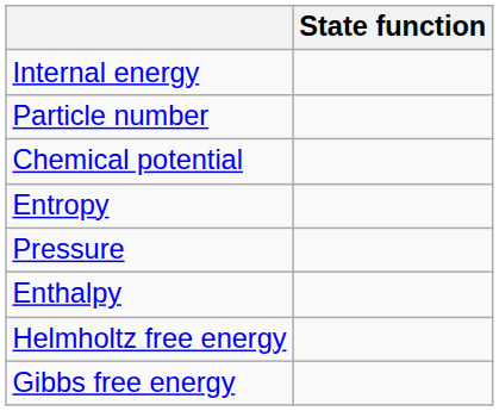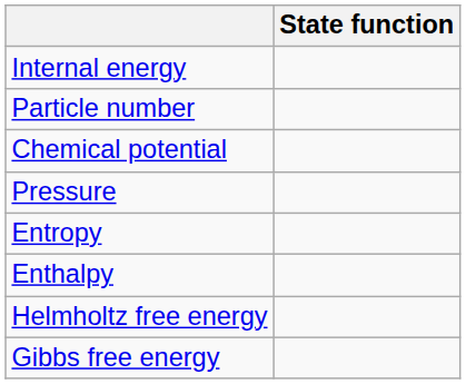 <table border="1" class="wikitable" style="margin-left:1.5em;">
 <tr>
 <th></th>
 <th>State function </th>
 </tr>
 <tr>
 <td><a href='#'>Internal energy</a></td>
 <td></td>
 </tr>
 <tr>
 <td><a href='#'>Particle number</a></td>
 <td></td>
 </tr>
 <tr>
 <td><a href='#'>Chemical potential</a></td>
 <td></td>
 </tr>
 <tr>
-<td><a href='#'>Entropy</a></td>
+<td><a href='#'>Pressure</a></td>
 <td></td>
 </tr>
 <tr>
-<td><a href='#'>Pressure</a></td>
+<td><a href='#'>Entropy</a></td>
 <td></td>
 </tr>
 <tr>
 <td><a href='#'>Enthalpy</a></td>
 <td></td>
 </tr>
 <tr>
 <td><a href='#'>Helmholtz free energy</a></td>
 <td></td>
 </tr>
 <tr>
 <td><a href='#'>Gibbs free energy</a></td>
 <td></td>
 </tr>
 </table>
